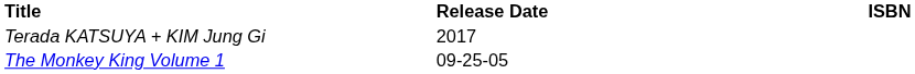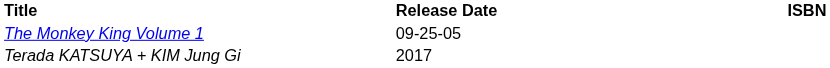 <table>
 <tr>
 <th align=left>Title</th>
 <th align=left>Release Date</th>
 <th align=left>ISBN</th>
 </tr>
 <tr>
+<td width="380"><em> <a href='#'>The Monkey King Volume 1</a> </em></td>
+<td width="380">09-25-05</td>
+<td></td>
+</tr>
+<tr>
 <td width="380"><em>Terada KATSUYA + KIM Jung Gi</em></td>
 <td width="380">2017</td>
 <td></td>
 </tr>
-<tr>
-<td width="380"><em> <a href='#'>The Monkey King Volume 1</a> </em></td>
-<td width="380">09-25-05</td>
-<td></td>
-</tr>
 </table>
